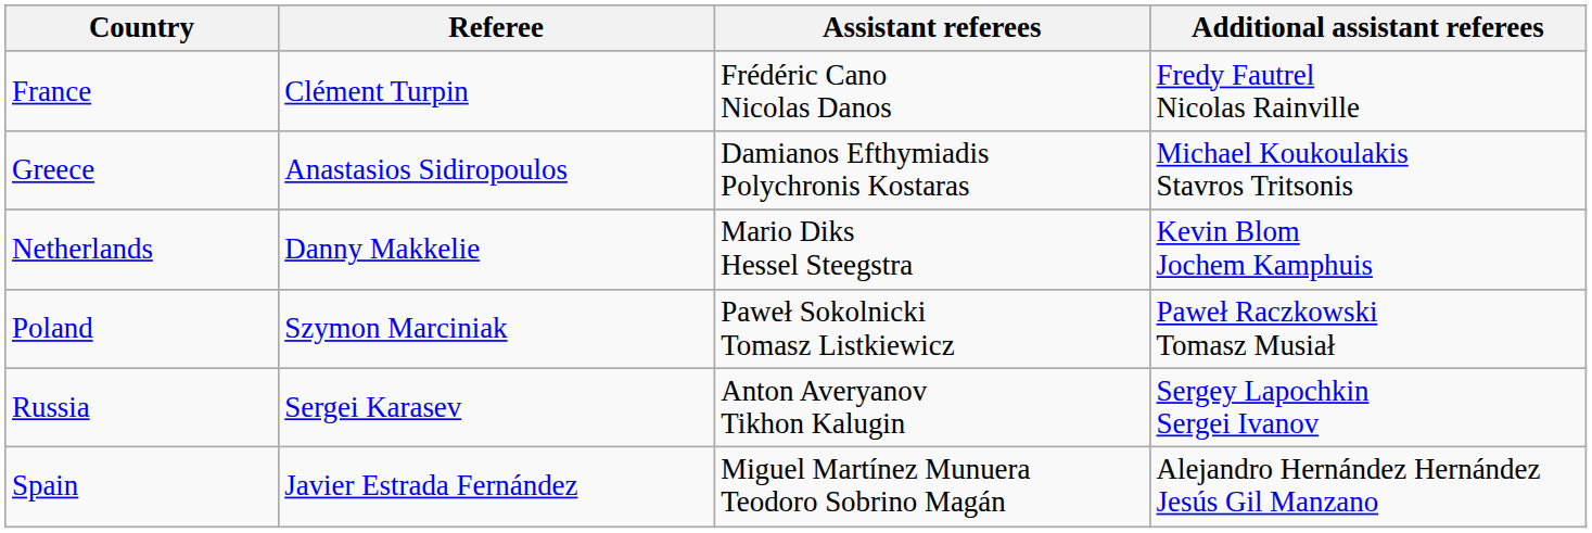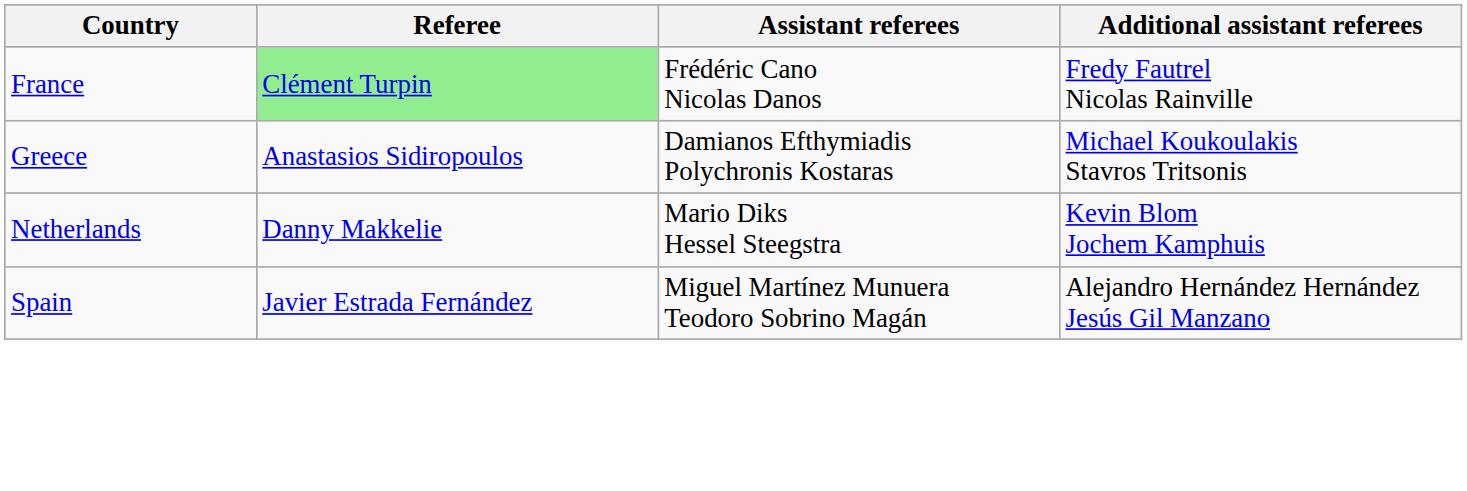 <table class="wikitable">
 <tr>
 <th width=150>Country</th>
 <th width=250>Referee</th>
 <th width=250>Assistant referees</th>
 <th width=250>Additional assistant referees</th>
 </tr>
 <tr>
 <td> <a href='#'>France</a></td>
-<td><a href='#'>Clément Turpin</a></td>
+<td style="background: lightgreen;"><a href='#'>Clément Turpin</a></td>
 <td>Frédéric Cano<br>Nicolas Danos</td>
 <td><a href='#'>Fredy Fautrel</a><br>Nicolas Rainville</td>
 </tr>
 <tr>
 <td> <a href='#'>Greece</a></td>
 <td><a href='#'>Anastasios Sidiropoulos</a></td>
 <td>Damianos Efthymiadis<br>Polychronis Kostaras</td>
 <td><a href='#'>Michael Koukoulakis</a><br>Stavros Tritsonis</td>
 </tr>
 <tr>
 <td> <a href='#'>Netherlands</a></td>
 <td><a href='#'>Danny Makkelie</a></td>
 <td>Mario Diks<br>Hessel Steegstra</td>
 <td><a href='#'>Kevin Blom</a><br><a href='#'>Jochem Kamphuis</a></td>
 </tr>
 <tr>
-<td> <a href='#'>Poland</a></td>
-<td><a href='#'>Szymon Marciniak</a></td>
-<td>Paweł Sokolnicki<br>Tomasz Listkiewicz</td>
-<td><a href='#'>Paweł Raczkowski</a><br>Tomasz Musiał</td>
-</tr>
-<tr>
-<td> <a href='#'>Russia</a></td>
-<td><a href='#'>Sergei Karasev</a></td>
-<td>Anton Averyanov<br>Tikhon Kalugin</td>
-<td><a href='#'>Sergey Lapochkin</a><br><a href='#'>Sergei Ivanov</a></td>
-</tr>
-<tr>
 <td> <a href='#'>Spain</a></td>
 <td><a href='#'>Javier Estrada Fernández</a></td>
 <td>Miguel Martínez Munuera<br>Teodoro Sobrino Magán</td>
 <td>Alejandro Hernández Hernández<br><a href='#'>Jesús Gil Manzano</a></td>
 </tr>
 </table>
